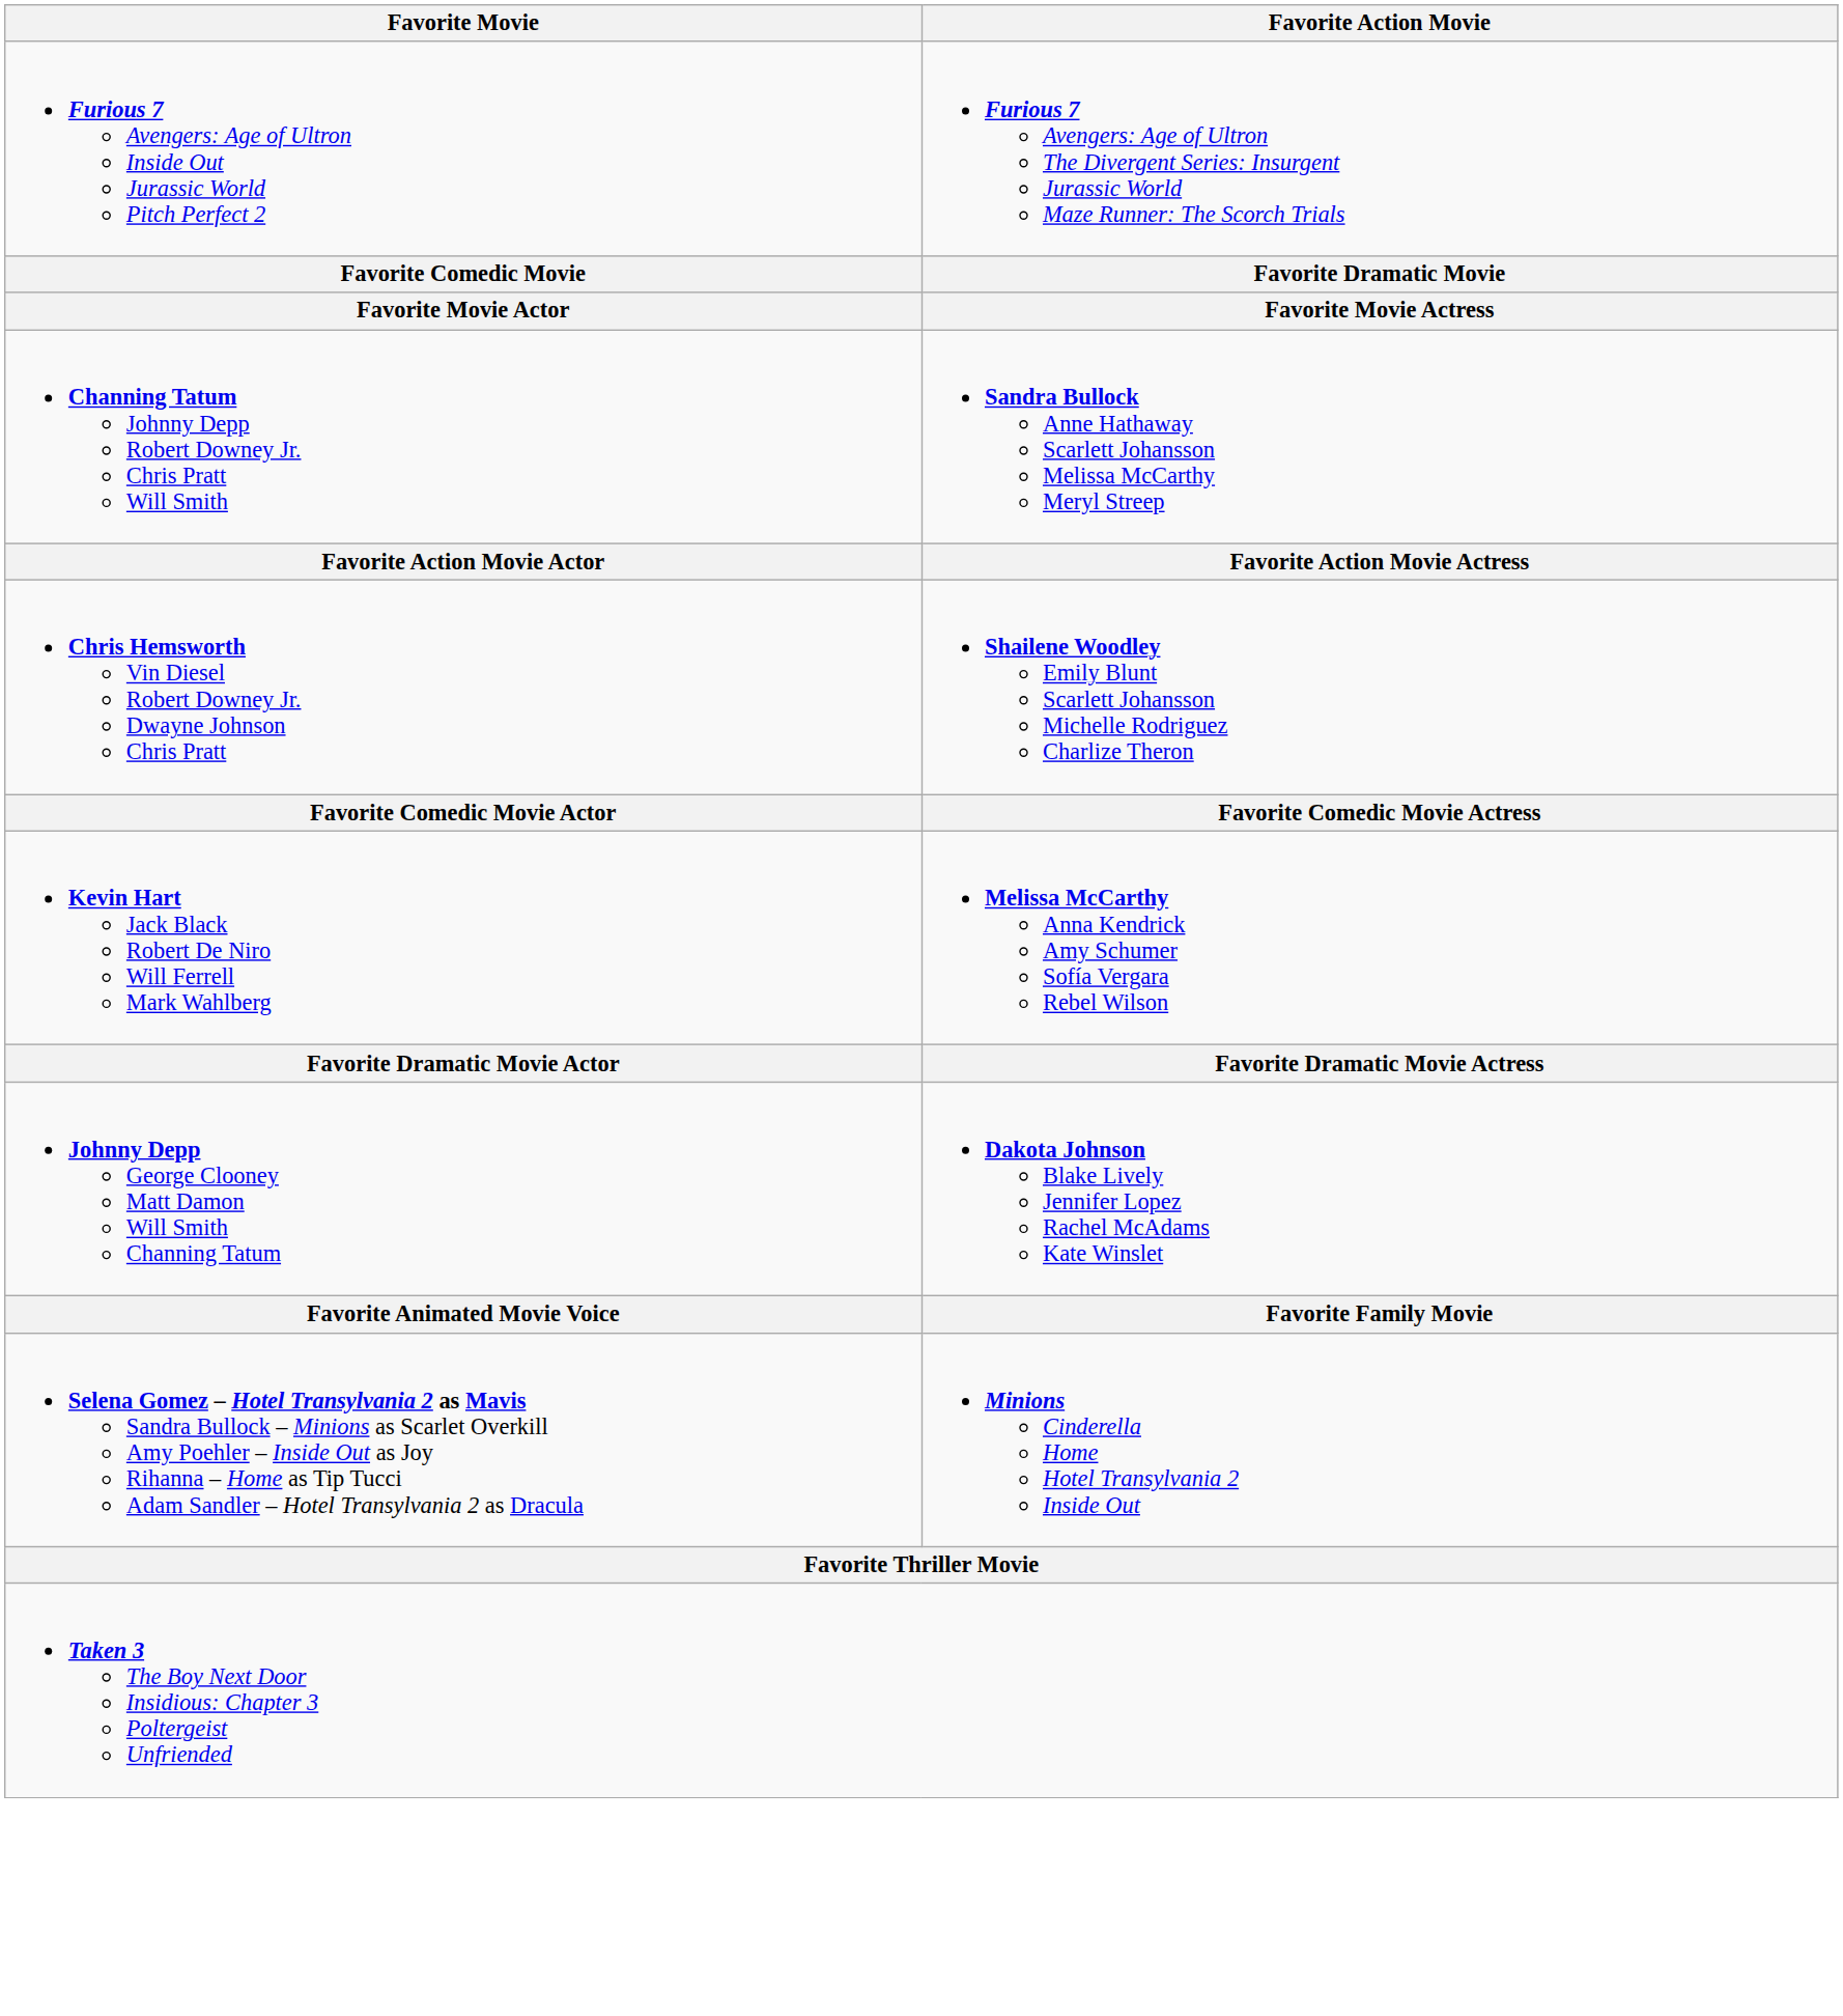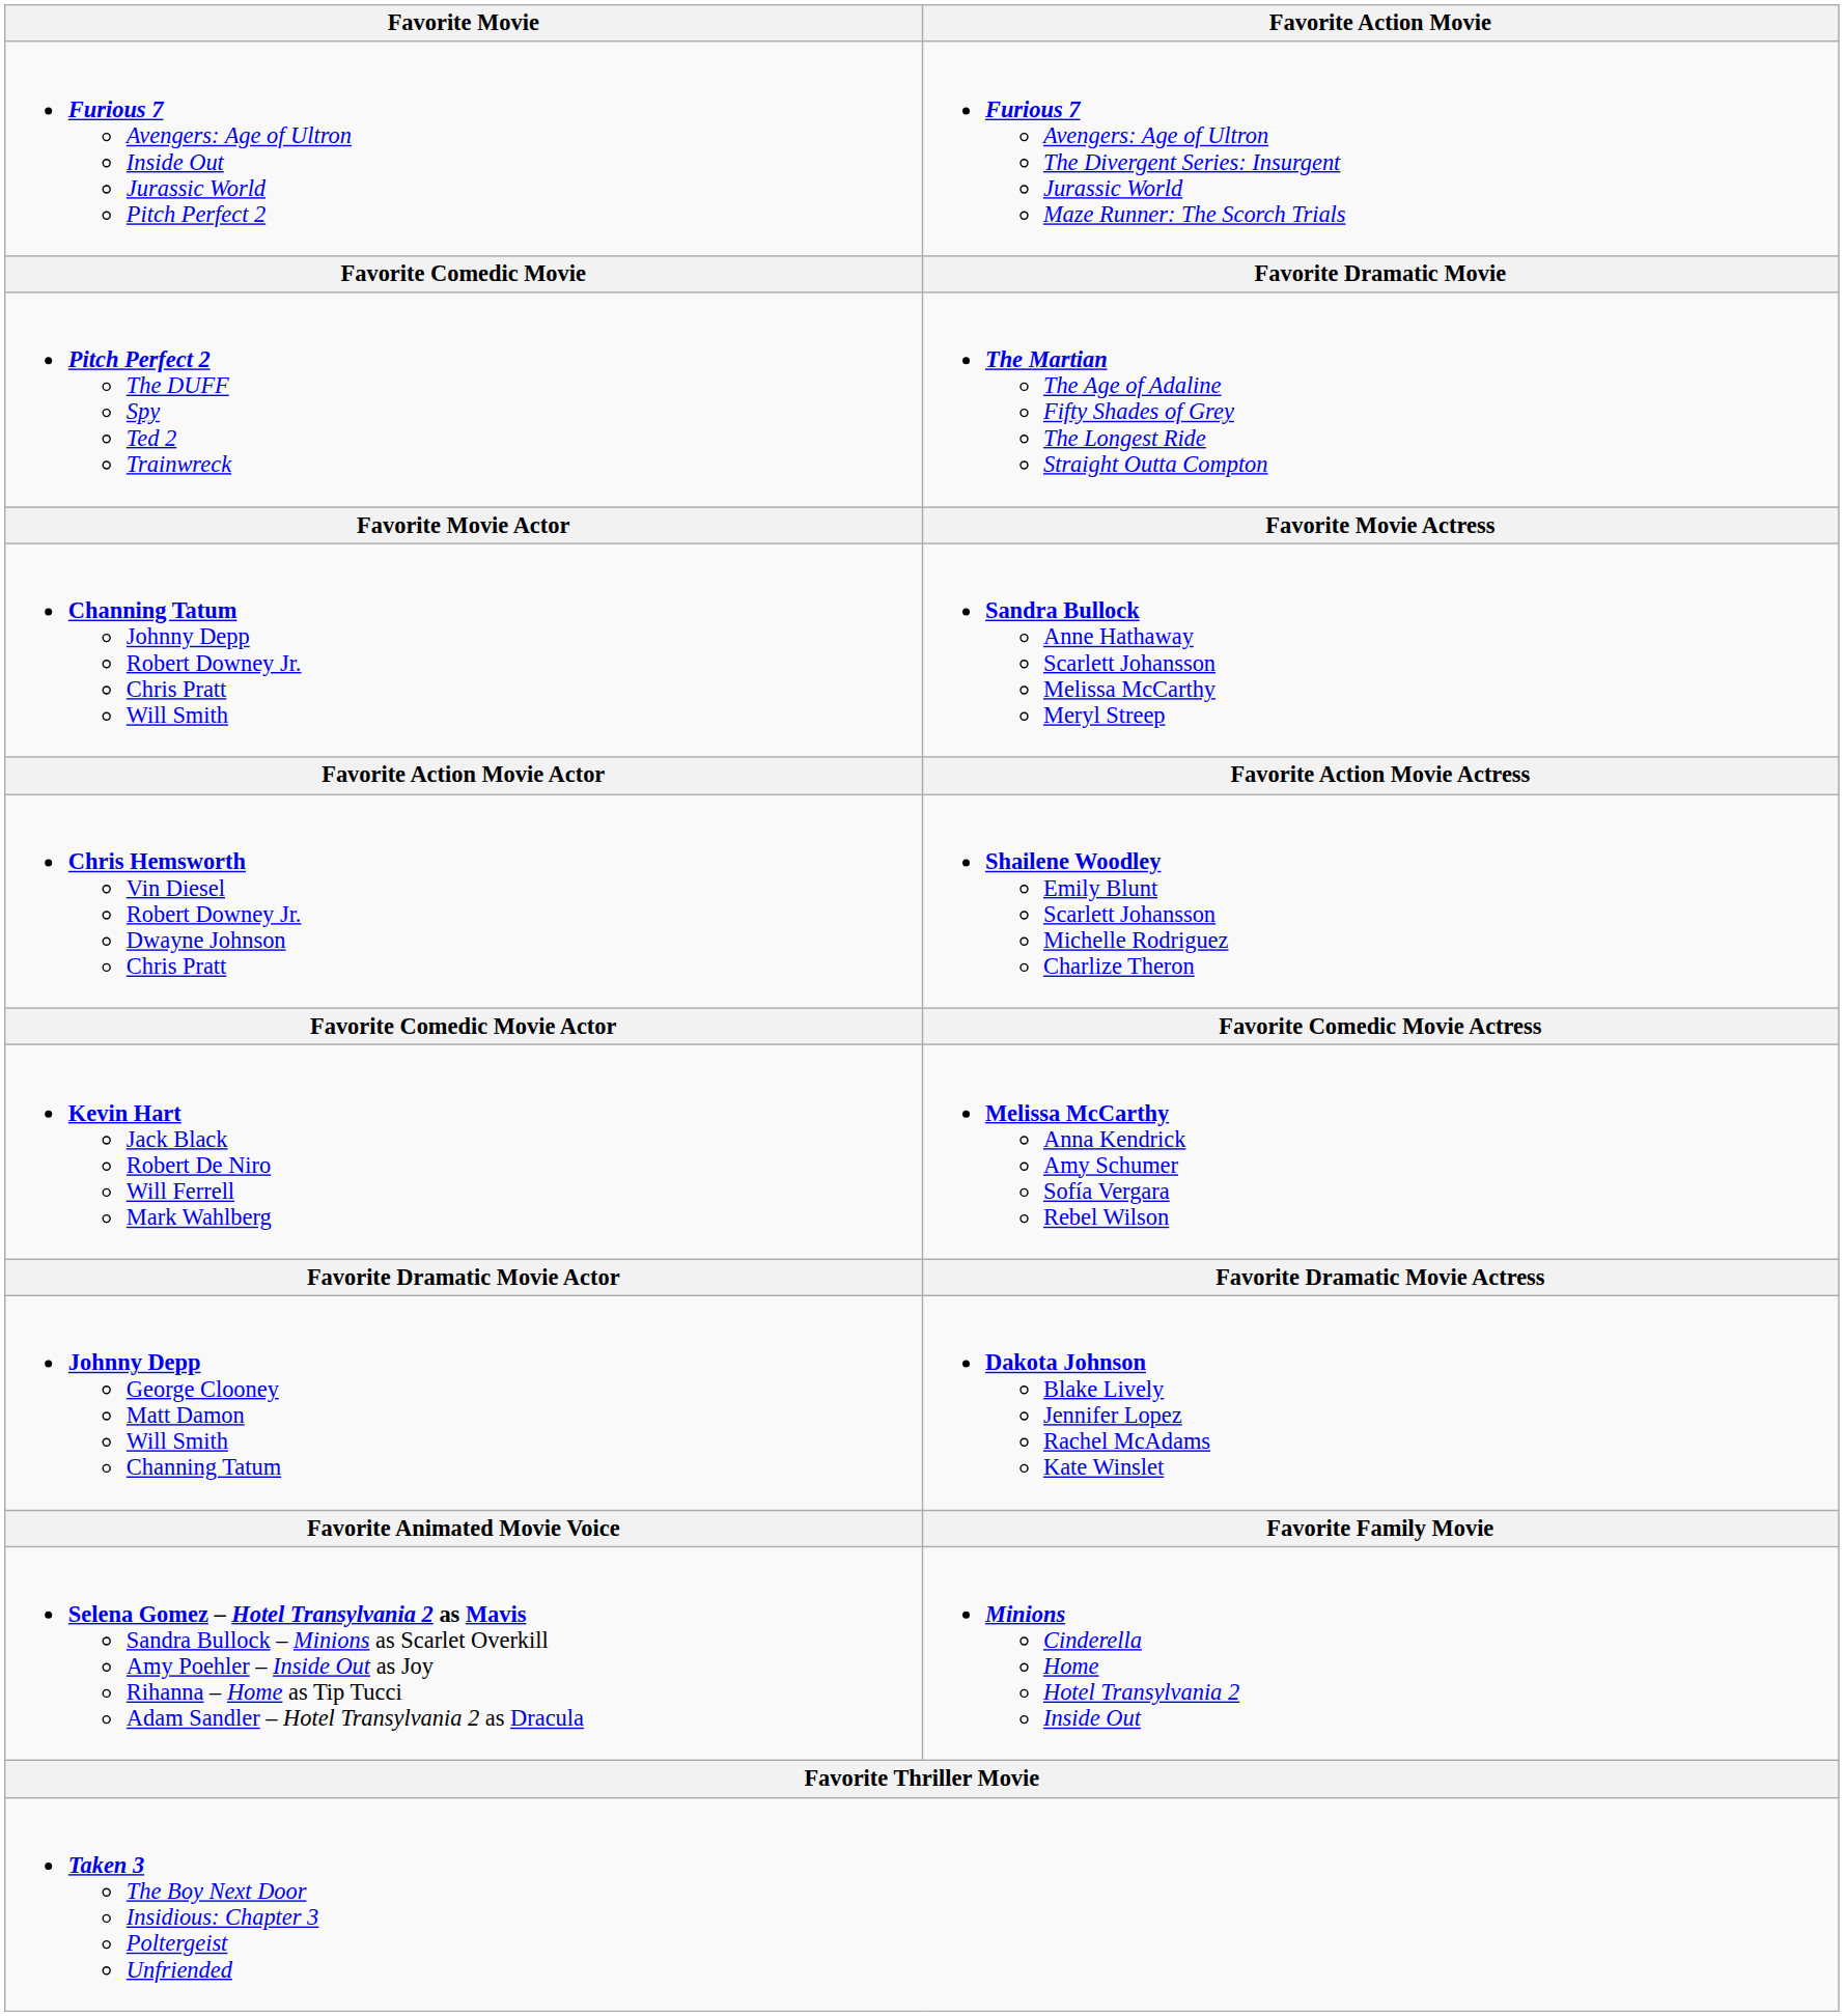 <table class="wikitable" style="width:100%;">
 <tr>
 <th>Favorite Movie</th>
 <th>Favorite Action Movie</th>
 </tr>
 <tr>
 <td valign="top"><br><ul><li><strong><em><a href='#'>Furious 7</a></em></strong><ul><li><em><a href='#'>Avengers: Age of Ultron</a></em></li><li><em><a href='#'>Inside Out</a></em></li><li><em><a href='#'>Jurassic World</a></em></li><li><em><a href='#'>Pitch Perfect 2</a></em></li></ul></li></ul></td>
 <td valign="top"><br><ul><li><strong><em><a href='#'>Furious 7</a></em></strong><ul><li><em><a href='#'>Avengers: Age of Ultron</a></em></li><li><em><a href='#'>The Divergent Series: Insurgent</a></em></li><li><em><a href='#'>Jurassic World</a></em></li><li><em><a href='#'>Maze Runner: The Scorch Trials</a></em></li></ul></li></ul></td>
 </tr>
 <tr>
 <th>Favorite Comedic Movie</th>
 <th>Favorite Dramatic Movie</th>
+</tr>
+<tr>
+<td valign="top"><br><ul><li><strong><em><a href='#'>Pitch Perfect 2</a></em></strong><ul><li><em><a href='#'>The DUFF</a></em></li><li><em><a href='#'>Spy</a></em></li><li><em><a href='#'>Ted 2</a></em></li><li><em><a href='#'>Trainwreck</a></em></li></ul></li></ul></td>
+<td valign="top"><br><ul><li><strong><em><a href='#'>The Martian</a></em></strong><ul><li><em><a href='#'>The Age of Adaline</a></em></li><li><em><a href='#'>Fifty Shades of Grey</a></em></li><li><em><a href='#'>The Longest Ride</a></em></li><li><em><a href='#'>Straight Outta Compton</a></em></li></ul></li></ul></td>
 </tr>
 <tr>
 <th style="width:50%;">Favorite Movie Actor</th>
 <th style="width:50%;">Favorite Movie Actress</th>
 </tr>
 <tr>
 <td valign="top"><br><ul><li><strong><a href='#'>Channing Tatum</a></strong><ul><li><a href='#'>Johnny Depp</a></li><li><a href='#'>Robert Downey Jr.</a></li><li><a href='#'>Chris Pratt</a></li><li><a href='#'>Will Smith</a></li></ul></li></ul></td>
 <td valign="top"><br><ul><li><strong><a href='#'>Sandra Bullock</a></strong><ul><li><a href='#'>Anne Hathaway</a></li><li><a href='#'>Scarlett Johansson</a></li><li><a href='#'>Melissa McCarthy</a></li><li><a href='#'>Meryl Streep</a></li></ul></li></ul></td>
 </tr>
 <tr>
 <th style="width:50%;">Favorite Action Movie Actor</th>
 <th style="width:50%;">Favorite Action Movie Actress</th>
 </tr>
 <tr>
 <td valign="top"><br><ul><li><strong><a href='#'>Chris Hemsworth</a></strong><ul><li><a href='#'>Vin Diesel</a></li><li><a href='#'>Robert Downey Jr.</a></li><li><a href='#'>Dwayne Johnson</a></li><li><a href='#'>Chris Pratt</a></li></ul></li></ul></td>
 <td valign="top"><br><ul><li><strong><a href='#'>Shailene Woodley</a></strong><ul><li><a href='#'>Emily Blunt</a></li><li><a href='#'>Scarlett Johansson</a></li><li><a href='#'>Michelle Rodriguez</a></li><li><a href='#'>Charlize Theron</a></li></ul></li></ul></td>
 </tr>
 <tr>
 <th>Favorite Comedic Movie Actor</th>
 <th>Favorite Comedic Movie Actress</th>
 </tr>
 <tr>
 <td valign="top"><br><ul><li><strong><a href='#'>Kevin Hart</a></strong><ul><li><a href='#'>Jack Black</a></li><li><a href='#'>Robert De Niro</a></li><li><a href='#'>Will Ferrell</a></li><li><a href='#'>Mark Wahlberg</a></li></ul></li></ul></td>
 <td valign="top"><br><ul><li><strong><a href='#'>Melissa McCarthy</a></strong><ul><li><a href='#'>Anna Kendrick</a></li><li><a href='#'>Amy Schumer</a></li><li><a href='#'>Sofía Vergara</a></li><li><a href='#'>Rebel Wilson</a></li></ul></li></ul></td>
 </tr>
 <tr>
 <th style="width:50%;">Favorite Dramatic Movie Actor</th>
 <th style="width:50%;">Favorite Dramatic Movie Actress</th>
 </tr>
 <tr>
 <td valign="top"><br><ul><li><strong><a href='#'>Johnny Depp</a></strong><ul><li><a href='#'>George Clooney</a></li><li><a href='#'>Matt Damon</a></li><li><a href='#'>Will Smith</a></li><li><a href='#'>Channing Tatum</a></li></ul></li></ul></td>
 <td valign="top"><br><ul><li><strong><a href='#'>Dakota Johnson</a></strong><ul><li><a href='#'>Blake Lively</a></li><li><a href='#'>Jennifer Lopez</a></li><li><a href='#'>Rachel McAdams</a></li><li><a href='#'>Kate Winslet</a></li></ul></li></ul></td>
 </tr>
 <tr>
 <th>Favorite Animated Movie Voice</th>
 <th>Favorite Family Movie</th>
 </tr>
 <tr>
 <td valign="top"><br><ul><li><strong><a href='#'>Selena Gomez</a> – <em><a href='#'>Hotel Transylvania 2</a></em> as <a href='#'>Mavis</a></strong><ul><li><a href='#'>Sandra Bullock</a> – <em><a href='#'>Minions</a></em> as Scarlet Overkill</li><li><a href='#'>Amy Poehler</a> – <em><a href='#'>Inside Out</a></em> as Joy</li><li><a href='#'>Rihanna</a> – <em><a href='#'>Home</a></em> as Tip Tucci</li><li><a href='#'>Adam Sandler</a> – <em>Hotel Transylvania 2</em> as <a href='#'>Dracula</a></li></ul></li></ul></td>
 <td valign="top"><br><ul><li><strong><em><a href='#'>Minions</a></em></strong><ul><li><em><a href='#'>Cinderella</a></em></li><li><em><a href='#'>Home</a></em></li><li><em><a href='#'>Hotel Transylvania 2</a></em></li><li><em><a href='#'>Inside Out</a></em></li></ul></li></ul></td>
 </tr>
 <tr>
 <th colspan="2">Favorite Thriller Movie</th>
 </tr>
 <tr>
 <td valign="top" colspan="2"><br><ul><li><strong><em><a href='#'>Taken 3</a></em></strong><ul><li><em><a href='#'>The Boy Next Door</a></em></li><li><em><a href='#'>Insidious: Chapter 3</a></em></li><li><em><a href='#'>Poltergeist</a></em></li><li><em><a href='#'>Unfriended</a></em></li></ul></li></ul></td>
 </tr>
 </table>
